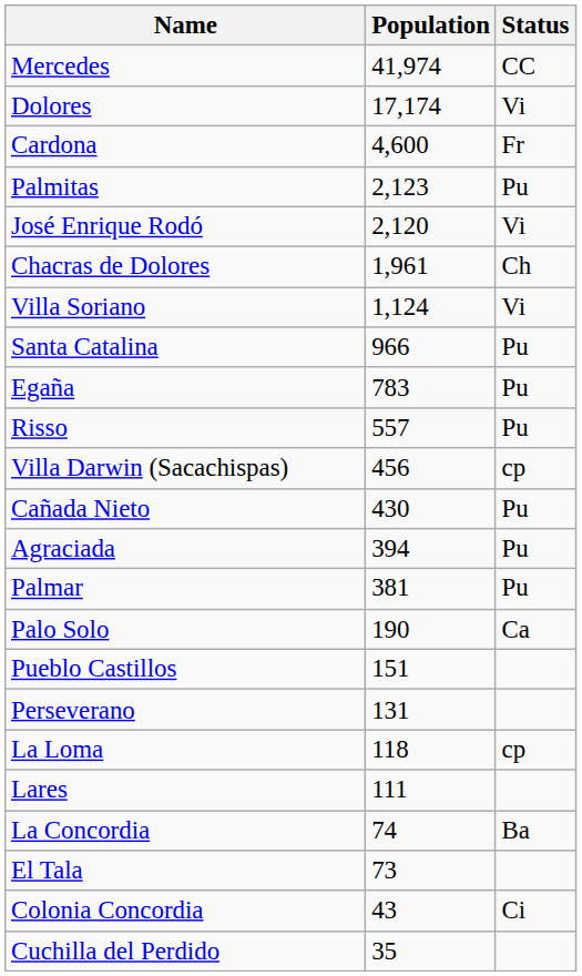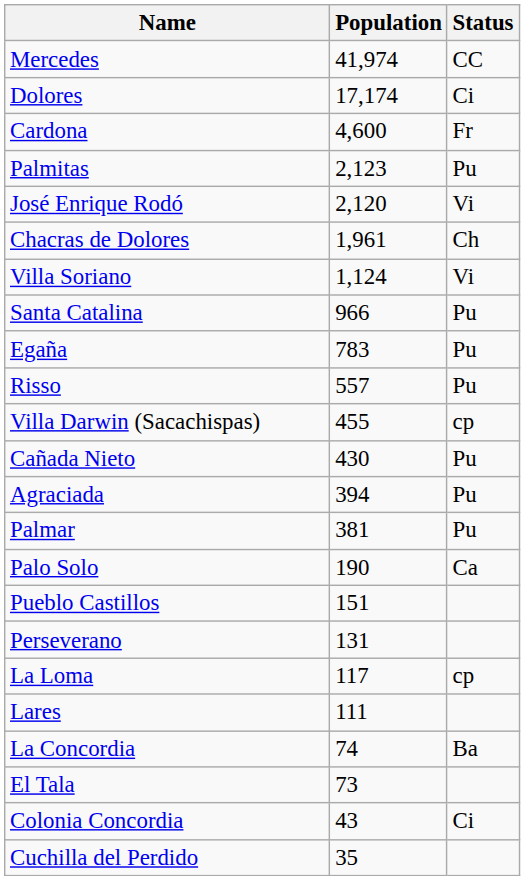 <table class="wikitable sortable">
 <tr>
 <th style="width: 220px;">Name</th>
 <th>Population</th>
 <th class="unsortable">Status</th>
 </tr>
 <tr>
 <td><a href='#'>Mercedes</a></td>
 <td>41,974</td>
 <td>CC</td>
 </tr>
 <tr>
 <td><a href='#'>Dolores</a></td>
 <td>17,174</td>
-<td>Vi</td>
+<td>Ci</td>
 </tr>
 <tr>
 <td><a href='#'>Cardona</a></td>
 <td>4,600</td>
 <td>Fr</td>
 </tr>
 <tr>
 <td><a href='#'>Palmitas</a></td>
 <td>2,123</td>
 <td>Pu</td>
 </tr>
 <tr>
 <td><a href='#'>José Enrique Rodó</a></td>
 <td>2,120</td>
 <td>Vi</td>
 </tr>
 <tr>
 <td><a href='#'>Chacras de Dolores</a></td>
 <td>1,961</td>
 <td>Ch</td>
 </tr>
 <tr>
 <td><a href='#'>Villa Soriano</a></td>
 <td>1,124</td>
 <td>Vi</td>
 </tr>
 <tr>
 <td><a href='#'>Santa Catalina</a></td>
 <td>966</td>
 <td>Pu</td>
 </tr>
 <tr>
 <td><a href='#'>Egaña</a></td>
 <td>783</td>
 <td>Pu</td>
 </tr>
 <tr>
 <td><a href='#'>Risso</a></td>
 <td>557</td>
 <td>Pu</td>
 </tr>
 <tr>
 <td><a href='#'>Villa Darwin</a> (Sacachispas)</td>
-<td>456</td>
+<td>455</td>
 <td>cp</td>
 </tr>
 <tr>
 <td><a href='#'>Cañada Nieto</a></td>
 <td>430</td>
 <td>Pu</td>
 </tr>
 <tr>
 <td><a href='#'>Agraciada</a></td>
 <td>394</td>
 <td>Pu</td>
 </tr>
 <tr>
 <td><a href='#'>Palmar</a></td>
 <td>381</td>
 <td>Pu</td>
 </tr>
 <tr>
 <td><a href='#'>Palo Solo</a></td>
 <td>190</td>
 <td>Ca</td>
 </tr>
 <tr>
 <td><a href='#'>Pueblo Castillos</a></td>
 <td>151</td>
 <td></td>
 </tr>
 <tr>
 <td><a href='#'>Perseverano</a></td>
 <td>131</td>
 <td></td>
 </tr>
 <tr>
 <td><a href='#'>La Loma</a></td>
-<td>118</td>
+<td>117</td>
 <td>cp</td>
 </tr>
 <tr>
 <td><a href='#'>Lares</a></td>
 <td>111</td>
 <td></td>
 </tr>
 <tr>
 <td><a href='#'>La Concordia</a></td>
 <td>74</td>
 <td>Ba</td>
 </tr>
 <tr>
 <td><a href='#'>El Tala</a></td>
 <td>73</td>
 <td></td>
 </tr>
 <tr>
 <td><a href='#'>Colonia Concordia</a></td>
 <td>43</td>
 <td>Ci</td>
 </tr>
 <tr>
 <td><a href='#'>Cuchilla del Perdido</a></td>
 <td>35</td>
 <td></td>
 </tr>
 </table>
